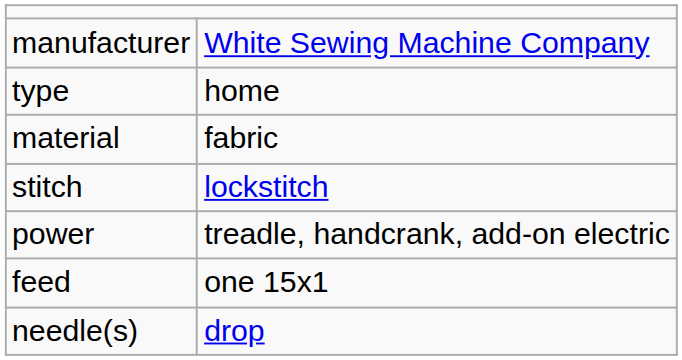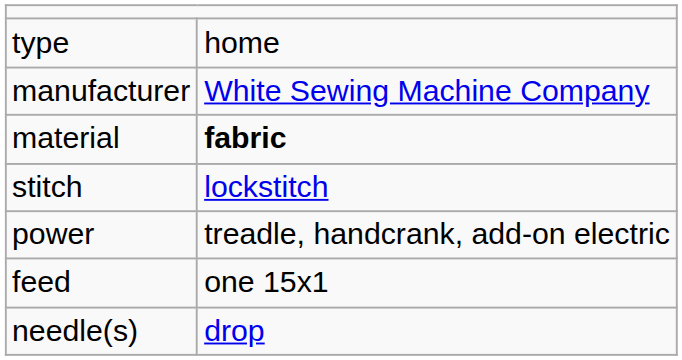 <table border="1" class="wikitable" align="right">
 <tr>
 <td colspan=2></td>
+</tr>
+<tr>
+<td>type</td>
+<td>home</td>
 </tr>
 <tr>
 <td>manufacturer</td>
 <td><a href='#'>White Sewing Machine Company</a></td>
 </tr>
 <tr>
-<td>type</td>
-<td>home</td>
-</tr>
-<tr>
 <td>material</td>
-<td>fabric</td>
+<td><strong>fabric</strong></td>
 </tr>
 <tr>
 <td>stitch</td>
 <td><a href='#'>lockstitch</a></td>
 </tr>
 <tr>
 <td>power</td>
 <td>treadle, handcrank, add-on electric</td>
 </tr>
 <tr>
 <td>feed</td>
 <td>one 15x1</td>
 </tr>
 <tr>
 <td>needle(s)</td>
 <td><a href='#'>drop</a></td>
 </tr>
 </table>
